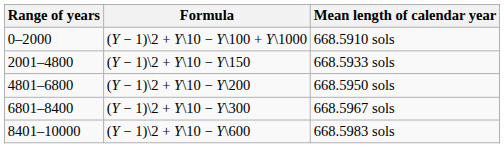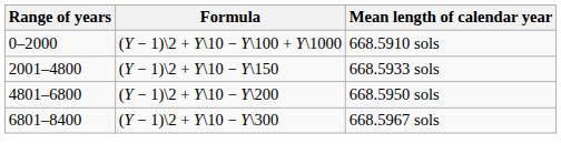 <table class="wikitable">
 <tr>
 <th>Range of years</th>
 <th>Formula</th>
 <th>Mean length of calendar year</th>
 </tr>
 <tr>
 <td>0–2000</td>
 <td>(<em>Y</em> − 1)\2 + <em>Y</em>\10 − <em>Y</em>\100 + <em>Y</em>\1000</td>
 <td>668.5910 sols</td>
 </tr>
 <tr>
 <td>2001–4800</td>
 <td>(<em>Y</em> − 1)\2 + <em>Y</em>\10 − <em>Y</em>\150</td>
 <td>668.5933 sols</td>
 </tr>
 <tr>
 <td>4801–6800</td>
 <td>(<em>Y</em> − 1)\2 + <em>Y</em>\10 − <em>Y</em>\200</td>
 <td>668.5950 sols</td>
 </tr>
 <tr>
 <td>6801–8400</td>
 <td>(<em>Y</em> − 1)\2 + <em>Y</em>\10 − <em>Y</em>\300</td>
 <td>668.5967 sols</td>
 </tr>
-<tr>
-<td>8401–10000</td>
-<td>(<em>Y</em> − 1)\2 + <em>Y</em>\10 − <em>Y</em>\600</td>
-<td>668.5983 sols</td>
-</tr>
 </table>
